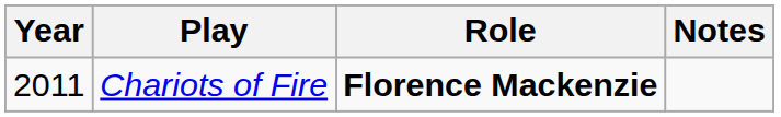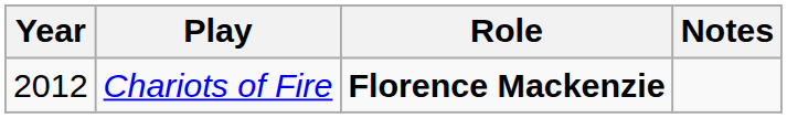 <table class="wikitable">
 <tr style="background:#CCC; text-align:center;">
 <th>Year</th>
 <th>Play</th>
 <th>Role</th>
 <th>Notes</th>
 </tr>
 <tr>
-<td>2011</td>
+<td>2012</td>
 <td><em><a href='#'>Chariots of Fire</a></em></td>
 <td><strong>Florence Mackenzie</strong></td>
 <td></td>
 </tr>
 </table>
